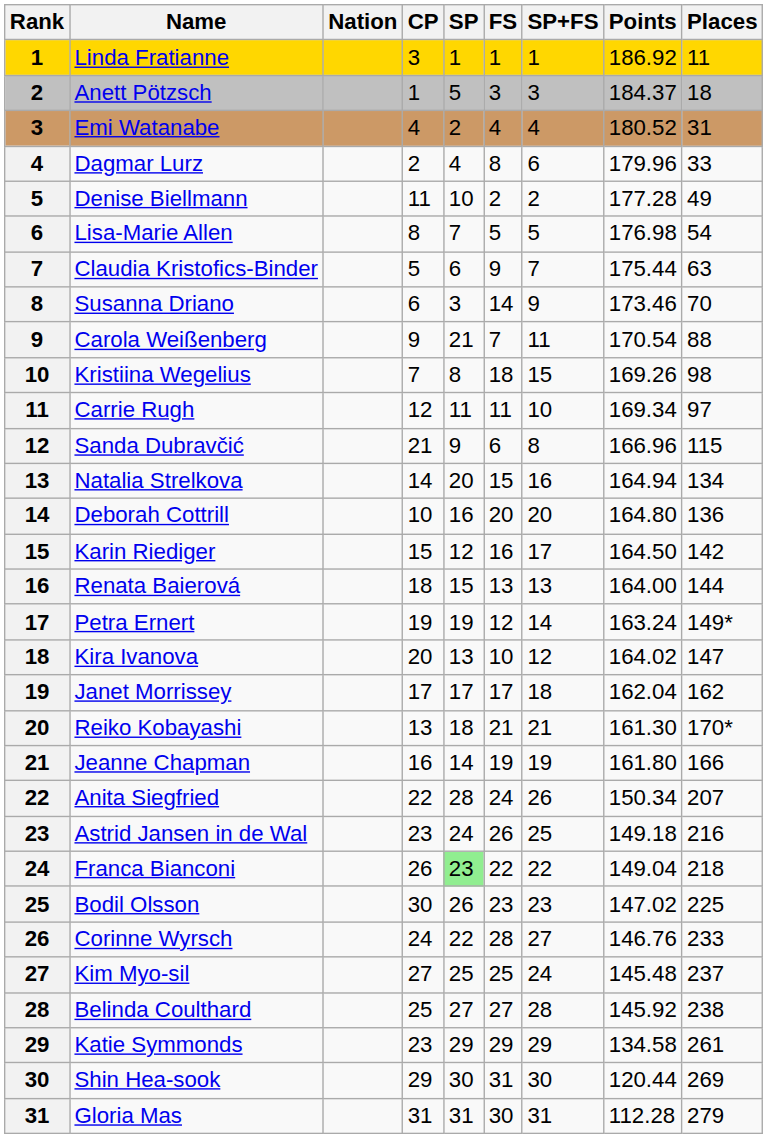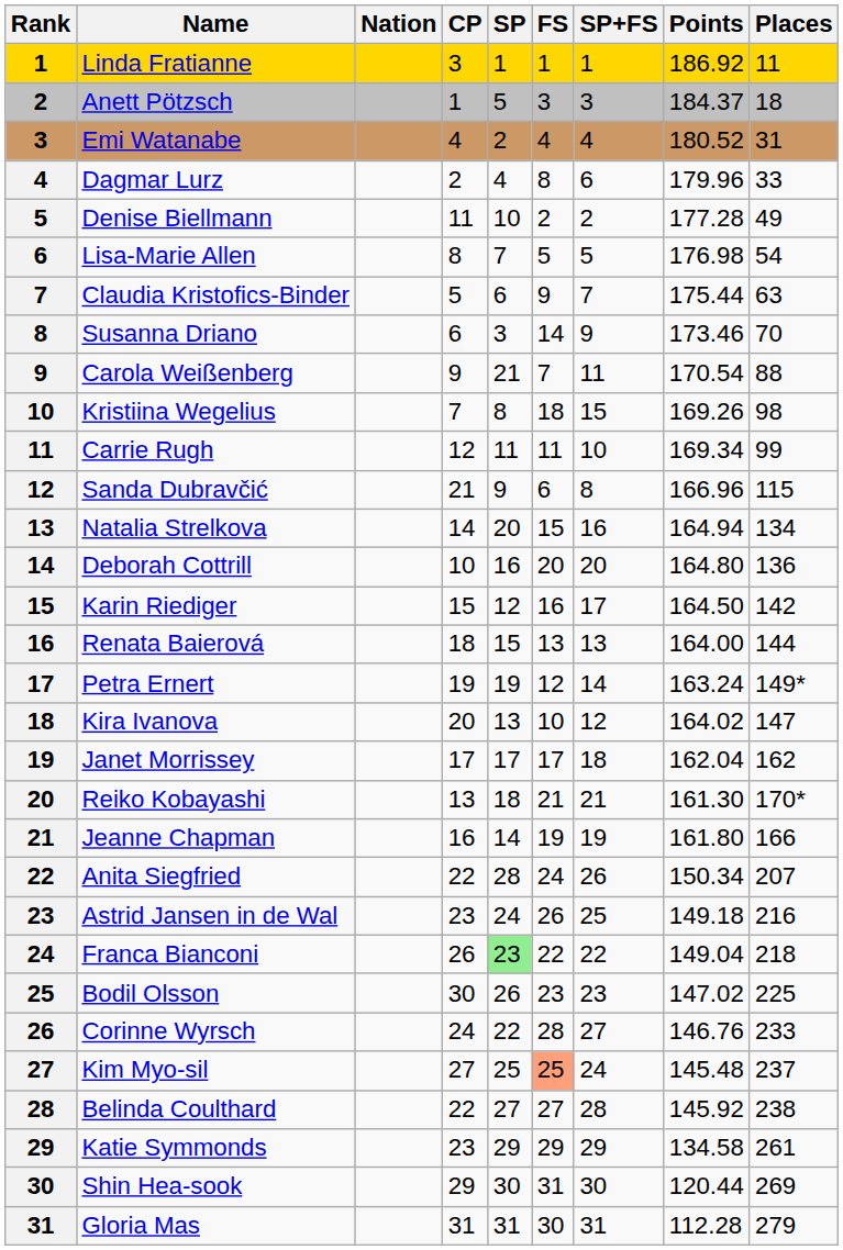 <table class="wikitable">
 <tr>
 <th>Rank</th>
 <th>Name</th>
 <th>Nation</th>
 <th>CP</th>
 <th>SP</th>
 <th>FS</th>
 <th>SP+FS</th>
 <th>Points</th>
 <th>Places</th>
 </tr>
 <tr bgcolor=gold>
 <td align=center><strong>1</strong></td>
 <td><a href='#'>Linda Fratianne</a></td>
 <td></td>
 <td>3</td>
 <td>1</td>
 <td>1</td>
 <td>1</td>
 <td>186.92</td>
 <td>11</td>
 </tr>
 <tr bgcolor=silver>
 <td align=center><strong>2</strong></td>
 <td><a href='#'>Anett Pötzsch</a></td>
 <td></td>
 <td>1</td>
 <td>5</td>
 <td>3</td>
 <td>3</td>
 <td>184.37</td>
 <td>18</td>
 </tr>
 <tr bgcolor=cc9966>
 <td align=center><strong>3</strong></td>
 <td><a href='#'>Emi Watanabe</a></td>
 <td></td>
 <td>4</td>
 <td>2</td>
 <td>4</td>
 <td>4</td>
 <td>180.52</td>
 <td>31</td>
 </tr>
 <tr>
 <th>4</th>
 <td><a href='#'>Dagmar Lurz</a></td>
 <td></td>
 <td>2</td>
 <td>4</td>
 <td>8</td>
 <td>6</td>
 <td>179.96</td>
 <td>33</td>
 </tr>
 <tr>
 <th>5</th>
 <td><a href='#'>Denise Biellmann</a></td>
 <td></td>
 <td>11</td>
 <td>10</td>
 <td>2</td>
 <td>2</td>
 <td>177.28</td>
 <td>49</td>
 </tr>
 <tr>
 <th>6</th>
 <td><a href='#'>Lisa-Marie Allen</a></td>
 <td></td>
 <td>8</td>
 <td>7</td>
 <td>5</td>
 <td>5</td>
 <td>176.98</td>
 <td>54</td>
 </tr>
 <tr>
 <th>7</th>
 <td><a href='#'>Claudia Kristofics-Binder</a></td>
 <td></td>
 <td>5</td>
 <td>6</td>
 <td>9</td>
 <td>7</td>
 <td>175.44</td>
 <td>63</td>
 </tr>
 <tr>
 <th>8</th>
 <td><a href='#'>Susanna Driano</a></td>
 <td></td>
 <td>6</td>
 <td>3</td>
 <td>14</td>
 <td>9</td>
 <td>173.46</td>
 <td>70</td>
 </tr>
 <tr>
 <th>9</th>
 <td><a href='#'>Carola Weißenberg</a></td>
 <td></td>
 <td>9</td>
 <td>21</td>
 <td>7</td>
 <td>11</td>
 <td>170.54</td>
 <td>88</td>
 </tr>
 <tr>
 <th>10</th>
 <td><a href='#'>Kristiina Wegelius</a></td>
 <td></td>
 <td>7</td>
 <td>8</td>
 <td>18</td>
 <td>15</td>
 <td>169.26</td>
 <td>98</td>
 </tr>
 <tr>
 <th>11</th>
 <td><a href='#'>Carrie Rugh</a></td>
 <td></td>
 <td>12</td>
 <td>11</td>
 <td>11</td>
 <td>10</td>
 <td>169.34</td>
-<td>97</td>
+<td>99</td>
 </tr>
 <tr>
 <th>12</th>
 <td><a href='#'>Sanda Dubravčić</a></td>
 <td></td>
 <td>21</td>
 <td>9</td>
 <td>6</td>
 <td>8</td>
 <td>166.96</td>
 <td>115</td>
 </tr>
 <tr>
 <th>13</th>
 <td><a href='#'>Natalia Strelkova</a></td>
 <td></td>
 <td>14</td>
 <td>20</td>
 <td>15</td>
 <td>16</td>
 <td>164.94</td>
 <td>134</td>
 </tr>
 <tr>
 <th>14</th>
 <td><a href='#'>Deborah Cottrill</a></td>
 <td></td>
 <td>10</td>
 <td>16</td>
 <td>20</td>
 <td>20</td>
 <td>164.80</td>
 <td>136</td>
 </tr>
 <tr>
 <th>15</th>
 <td><a href='#'>Karin Riediger</a></td>
 <td></td>
 <td>15</td>
 <td>12</td>
 <td>16</td>
 <td>17</td>
 <td>164.50</td>
 <td>142</td>
 </tr>
 <tr>
 <th>16</th>
 <td><a href='#'>Renata Baierová</a></td>
 <td></td>
 <td>18</td>
 <td>15</td>
 <td>13</td>
 <td>13</td>
 <td>164.00</td>
 <td>144</td>
 </tr>
 <tr>
 <th>17</th>
 <td><a href='#'>Petra Ernert</a></td>
 <td></td>
 <td>19</td>
 <td>19</td>
 <td>12</td>
 <td>14</td>
 <td>163.24</td>
 <td>149*</td>
 </tr>
 <tr>
 <th>18</th>
 <td><a href='#'>Kira Ivanova</a></td>
 <td></td>
 <td>20</td>
 <td>13</td>
 <td>10</td>
 <td>12</td>
 <td>164.02</td>
 <td>147</td>
 </tr>
 <tr>
 <th>19</th>
 <td><a href='#'>Janet Morrissey</a></td>
 <td></td>
 <td>17</td>
 <td>17</td>
 <td>17</td>
 <td>18</td>
 <td>162.04</td>
 <td>162</td>
 </tr>
 <tr>
 <th>20</th>
 <td><a href='#'>Reiko Kobayashi</a></td>
 <td></td>
 <td>13</td>
 <td>18</td>
 <td>21</td>
 <td>21</td>
 <td>161.30</td>
 <td>170*</td>
 </tr>
 <tr>
 <th>21</th>
 <td><a href='#'>Jeanne Chapman</a></td>
 <td></td>
 <td>16</td>
 <td>14</td>
 <td>19</td>
 <td>19</td>
 <td>161.80</td>
 <td>166</td>
 </tr>
 <tr>
 <th>22</th>
 <td><a href='#'>Anita Siegfried</a></td>
 <td></td>
 <td>22</td>
 <td>28</td>
 <td>24</td>
 <td>26</td>
 <td>150.34</td>
 <td>207</td>
 </tr>
 <tr>
 <th>23</th>
 <td><a href='#'>Astrid Jansen in de Wal</a></td>
 <td></td>
 <td>23</td>
 <td>24</td>
 <td>26</td>
 <td>25</td>
 <td>149.18</td>
 <td>216</td>
 </tr>
 <tr>
 <th>24</th>
 <td><a href='#'>Franca Bianconi</a></td>
 <td></td>
 <td>26</td>
 <td style="background: lightgreen;">23</td>
 <td>22</td>
 <td>22</td>
 <td>149.04</td>
 <td>218</td>
 </tr>
 <tr>
 <th>25</th>
 <td><a href='#'>Bodil Olsson</a></td>
 <td></td>
 <td>30</td>
 <td>26</td>
 <td>23</td>
 <td>23</td>
 <td>147.02</td>
 <td>225</td>
 </tr>
 <tr>
 <th>26</th>
 <td><a href='#'>Corinne Wyrsch</a></td>
 <td></td>
 <td>24</td>
 <td>22</td>
 <td>28</td>
 <td>27</td>
 <td>146.76</td>
 <td>233</td>
 </tr>
 <tr>
 <th>27</th>
 <td><a href='#'>Kim Myo-sil</a></td>
 <td></td>
 <td>27</td>
 <td>25</td>
-<td>25</td>
+<td style="background: lightsalmon;">25</td>
 <td>24</td>
 <td>145.48</td>
 <td>237</td>
 </tr>
 <tr>
 <th>28</th>
 <td><a href='#'>Belinda Coulthard</a></td>
 <td></td>
-<td>25</td>
+<td>22</td>
 <td>27</td>
 <td>27</td>
 <td>28</td>
 <td>145.92</td>
 <td>238</td>
 </tr>
 <tr>
 <th>29</th>
 <td><a href='#'>Katie Symmonds</a></td>
 <td></td>
 <td>23</td>
 <td>29</td>
 <td>29</td>
 <td>29</td>
 <td>134.58</td>
 <td>261</td>
 </tr>
 <tr>
 <th>30</th>
 <td><a href='#'>Shin Hea-sook</a></td>
 <td></td>
 <td>29</td>
 <td>30</td>
 <td>31</td>
 <td>30</td>
 <td>120.44</td>
 <td>269</td>
 </tr>
 <tr>
 <th>31</th>
 <td><a href='#'>Gloria Mas</a></td>
 <td></td>
 <td>31</td>
 <td>31</td>
 <td>30</td>
 <td>31</td>
 <td>112.28</td>
 <td>279</td>
 </tr>
 </table>
